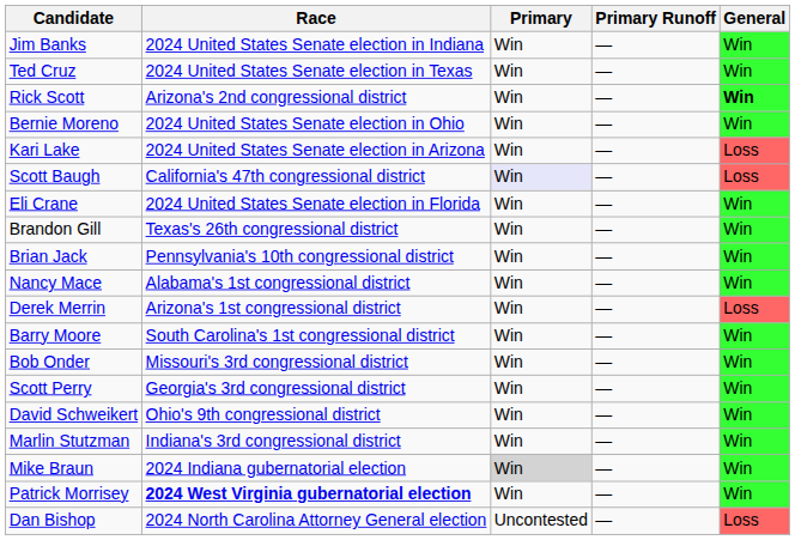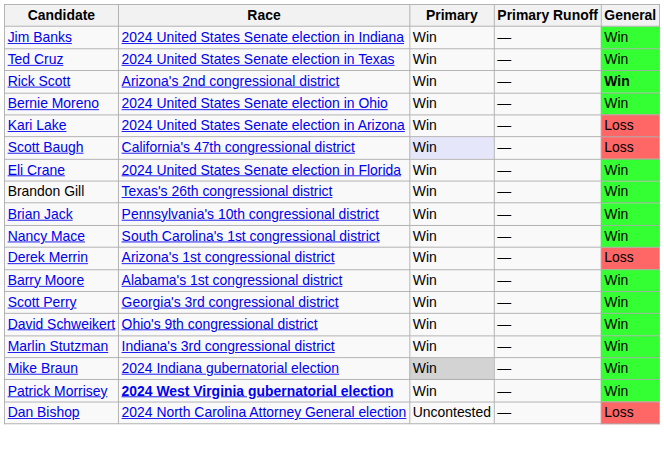 <table class="wikitable sortable">
 <tr>
 <th>Candidate</th>
 <th>Race</th>
 <th>Primary</th>
 <th>Primary Runoff</th>
 <th>General</th>
 </tr>
 <tr>
 <td><a href='#'>Jim Banks</a></td>
 <td><a href='#'>2024 United States Senate election in Indiana</a></td>
 <td>Win</td>
 <td>—</td>
 <td style="background:#3f3;">Win</td>
 </tr>
 <tr>
 <td><a href='#'>Ted Cruz</a></td>
 <td><a href='#'>2024 United States Senate election in Texas</a></td>
 <td>Win</td>
 <td>—</td>
 <td style="background:#3f3;">Win</td>
 </tr>
 <tr>
 <td><a href='#'>Rick Scott</a></td>
 <td><a href='#'>Arizona's 2nd congressional district</a></td>
 <td>Win</td>
 <td>—</td>
 <td style="background:#3f3;"><strong>Win</strong></td>
 </tr>
 <tr>
 <td><a href='#'>Bernie Moreno</a></td>
 <td><a href='#'>2024 United States Senate election in Ohio</a></td>
 <td>Win</td>
 <td>—</td>
 <td style="background:#3f3;">Win</td>
 </tr>
 <tr>
 <td><a href='#'>Kari Lake</a></td>
 <td><a href='#'>2024 United States Senate election in Arizona</a></td>
 <td>Win</td>
 <td>—</td>
 <td style="background:#f66">Loss</td>
 </tr>
 <tr>
 <td><a href='#'>Scott Baugh</a></td>
 <td><a href='#'>California's 47th congressional district</a></td>
 <td style="background: lavender;">Win</td>
 <td>—</td>
 <td style="background:#f66">Loss</td>
 </tr>
 <tr>
 <td><a href='#'>Eli Crane</a></td>
 <td><a href='#'>2024 United States Senate election in Florida</a></td>
 <td>Win</td>
 <td>—</td>
 <td style="background:#3f3;">Win</td>
 </tr>
 <tr>
 <td>Brandon Gill</td>
 <td><a href='#'>Texas's 26th congressional district</a></td>
 <td>Win</td>
 <td>—</td>
 <td style="background:#3f3;">Win</td>
 </tr>
 <tr>
 <td><a href='#'>Brian Jack</a></td>
 <td><a href='#'>Pennsylvania's 10th congressional district</a></td>
 <td>Win</td>
 <td>—</td>
 <td style="background:#3f3;">Win</td>
 </tr>
 <tr>
 <td><a href='#'>Nancy Mace</a></td>
-<td><a href='#'>Alabama's 1st congressional district</a></td>
+<td><a href='#'>South Carolina's 1st congressional district</a></td>
 <td>Win</td>
 <td>—</td>
 <td style="background:#3f3;">Win</td>
 </tr>
 <tr>
 <td><a href='#'>Derek Merrin</a></td>
 <td><a href='#'>Arizona's 1st congressional district</a></td>
 <td>Win</td>
 <td>—</td>
 <td style="background:#f66">Loss</td>
 </tr>
 <tr>
 <td><a href='#'>Barry Moore</a></td>
-<td><a href='#'>South Carolina's 1st congressional district</a></td>
-<td>Win</td>
-<td>—</td>
-<td style="background:#3f3;">Win</td>
-</tr>
-<tr>
-<td><a href='#'>Bob Onder</a></td>
-<td><a href='#'>Missouri's 3rd congressional district</a></td>
+<td><a href='#'>Alabama's 1st congressional district</a></td>
 <td>Win</td>
 <td>—</td>
 <td style="background:#3f3;">Win</td>
 </tr>
 <tr>
 <td><a href='#'>Scott Perry</a></td>
 <td><a href='#'>Georgia's 3rd congressional district</a></td>
 <td>Win</td>
 <td>—</td>
 <td style="background:#3f3;">Win</td>
 </tr>
 <tr>
 <td><a href='#'>David Schweikert</a></td>
 <td><a href='#'>Ohio's 9th congressional district</a></td>
 <td>Win</td>
 <td>—</td>
 <td style="background:#3f3;">Win</td>
 </tr>
 <tr>
 <td><a href='#'>Marlin Stutzman</a></td>
 <td><a href='#'>Indiana's 3rd congressional district</a></td>
 <td>Win</td>
 <td>—</td>
 <td style="background:#3f3;">Win</td>
 </tr>
 <tr>
 <td><a href='#'>Mike Braun</a></td>
 <td><a href='#'>2024 Indiana gubernatorial election</a></td>
 <td style="background: lightgrey;">Win</td>
 <td>—</td>
 <td style="background:#3f3;">Win</td>
 </tr>
 <tr>
 <td><a href='#'>Patrick Morrisey</a></td>
 <td><strong><a href='#'>2024 West Virginia gubernatorial election</a></strong></td>
 <td>Win</td>
 <td>—</td>
 <td style="background:#3f3;">Win</td>
 </tr>
 <tr>
 <td><a href='#'>Dan Bishop</a></td>
 <td><a href='#'>2024 North Carolina Attorney General election</a></td>
 <td>Uncontested</td>
 <td>—</td>
 <td style="background:#f66">Loss</td>
 </tr>
 </table>
